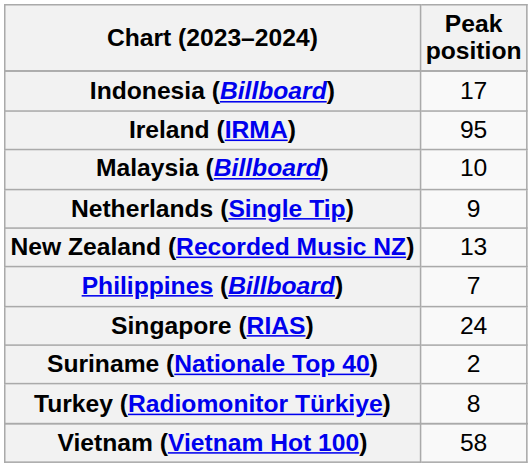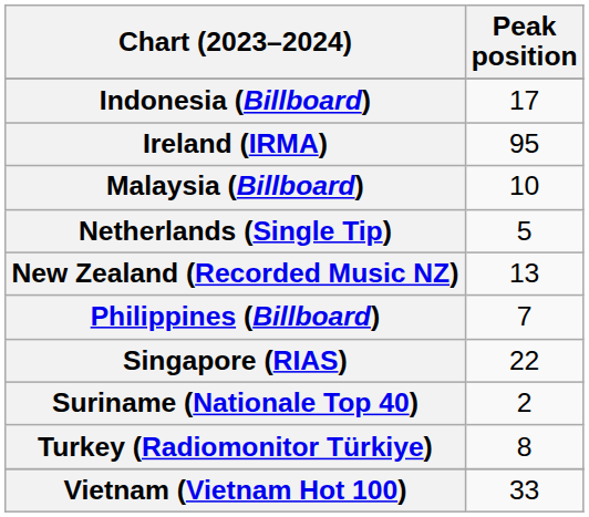 <table class="wikitable sortable plainrowheaders" style="text-align:center">
 <tr>
 <th scope="col">Chart (2023–2024)</th>
 <th scope="col">Peak<br>position</th>
 </tr>
 <tr>
 </tr>
 <tr>
 </tr>
 <tr>
 </tr>
 <tr>
 </tr>
 <tr>
 </tr>
 <tr>
 <th scope="row">Indonesia (<em><a href='#'>Billboard</a></em>)</th>
 <td>17</td>
 </tr>
 <tr>
 <th scope="row">Ireland (<a href='#'>IRMA</a>)</th>
 <td>95</td>
 </tr>
 <tr>
 <th scope="row">Malaysia (<em><a href='#'>Billboard</a></em>)</th>
 <td>10</td>
 </tr>
 <tr>
 <th scope="row">Netherlands (<a href='#'>Single Tip</a>)</th>
-<td>9</td>
+<td>5</td>
 </tr>
 <tr>
 <th scope="row">New Zealand (<a href='#'>Recorded Music NZ</a>)</th>
 <td>13</td>
 </tr>
 <tr>
 <th scope="row"><a href='#'>Philippines</a> (<em><a href='#'>Billboard</a></em>)</th>
 <td>7</td>
 </tr>
 <tr>
 <th scope="row">Singapore (<a href='#'>RIAS</a>)</th>
-<td>24</td>
+<td>22</td>
 </tr>
 <tr>
 <th scope="row">Suriname (<a href='#'>Nationale Top 40</a>)</th>
 <td>2</td>
 </tr>
 <tr>
 <th scope="row">Turkey (<a href='#'>Radiomonitor Türkiye</a>)</th>
 <td>8</td>
 </tr>
 <tr>
 </tr>
 <tr>
 </tr>
 <tr>
 </tr>
 <tr>
 </tr>
 <tr>
 </tr>
 <tr>
 </tr>
 <tr>
 </tr>
 <tr>
 </tr>
 <tr>
 <th scope="row">Vietnam (<a href='#'>Vietnam Hot 100</a>)</th>
-<td>58</td>
+<td>33</td>
 </tr>
 </table>
